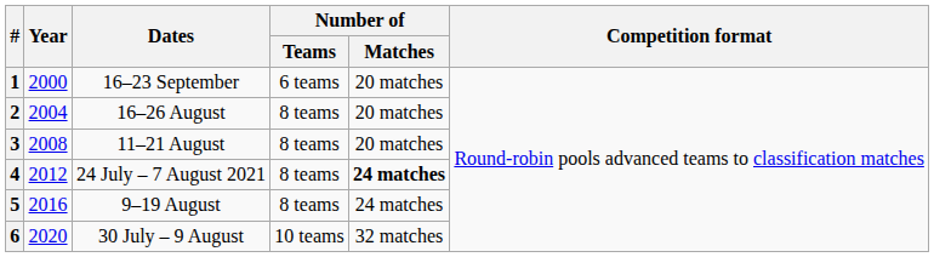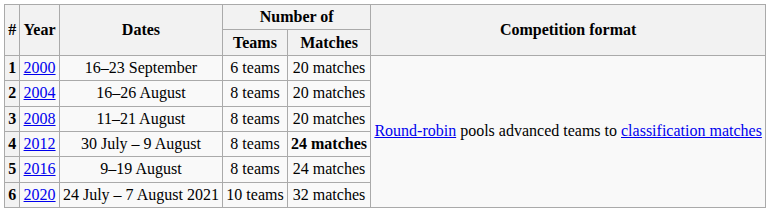 <table class="wikitable sortable sticky-header-multi" style="text-align: center; margin-left: 1em;">
 <tr>
 <th scope="col" rowspan="2">#</th>
 <th scope="col" rowspan="2">Year</th>
 <th scope="col" rowspan="2" class="unsortable">Dates</th>
 <th scope="colgroup" colspan="2" class="unsortable">Number of</th>
 <th scope="col" rowspan="2" class="unsortable">Competition format</th>
 </tr>
 <tr>
 <th scope="col">Teams</th>
 <th scope="col">Matches</th>
 </tr>
 <tr>
 <th scope="row">1</th>
 <td><a href='#'>2000</a></td>
 <td>16–23 September</td>
 <td>6 teams</td>
 <td>20 matches</td>
 <td rowspan="6" style="text-align: left;"><a href='#'>Round-robin</a> pools advanced teams to <a href='#'>classification matches</a></td>
 </tr>
 <tr>
 <th scope="row">2</th>
 <td><a href='#'>2004</a></td>
 <td>16–26 August</td>
 <td>8 teams </td>
 <td>20 matches </td>
 </tr>
 <tr>
 <th scope="row">3</th>
 <td><a href='#'>2008</a></td>
 <td>11–21 August</td>
 <td>8 teams </td>
 <td>20 matches </td>
 </tr>
 <tr>
 <th scope="row">4</th>
 <td><a href='#'>2012</a></td>
-<td>24 July – 7 August 2021</td>
+<td>30 July – 9 August</td>
 <td>8 teams </td>
 <td><strong>24 matches </strong></td>
 </tr>
 <tr>
 <th scope="row">5</th>
 <td><a href='#'>2016</a></td>
 <td>9–19 August</td>
 <td>8 teams </td>
 <td>24 matches </td>
 </tr>
 <tr>
 <th scope="row">6</th>
 <td><a href='#'>2020</a></td>
-<td>30 July – 9 August</td>
+<td>24 July – 7 August 2021</td>
 <td>10 teams </td>
 <td>32 matches </td>
 </tr>
 </table>
